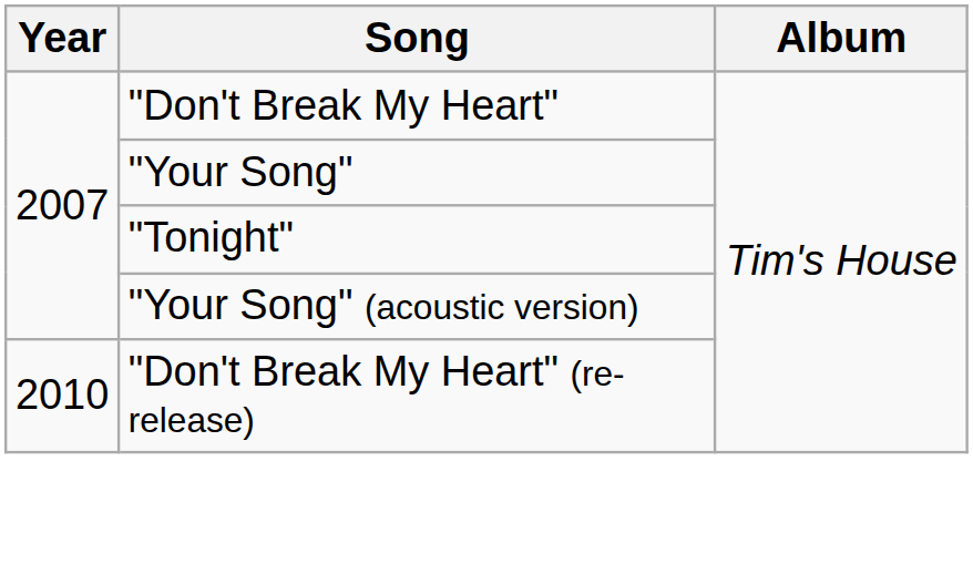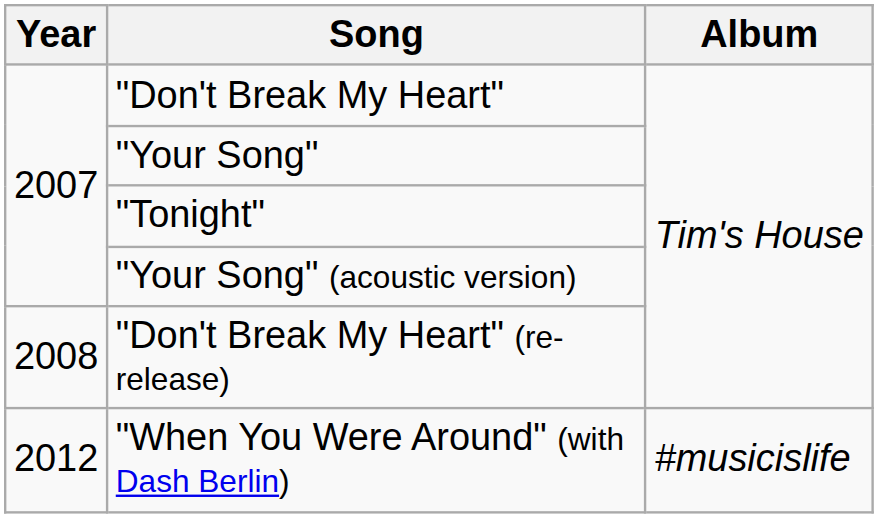 <table class="wikitable">
 <tr>
 <th>Year</th>
 <th style="width:220px;">Song</th>
 <th>Album</th>
 </tr>
 <tr>
 <td rowspan="4">2007</td>
 <td>"Don't Break My Heart"</td>
 <td rowspan="5"><em>Tim's House</em></td>
 </tr>
 <tr>
 <td>"Your Song"</td>
 </tr>
 <tr>
 <td>"Tonight"</td>
 </tr>
 <tr>
 <td>"Your Song" <small>(acoustic version)</small></td>
 </tr>
 <tr>
-<td>2010</td>
+<td>2008</td>
 <td>"Don't Break My Heart" <small>(re-release)</small></td>
 </tr>
+<tr>
+<td>2012</td>
+<td>"When You Were Around" <small>(with <a href='#'>Dash Berlin</a>)</small></td>
+<td><em>#musicislife</em></td>
+</tr>
 </table>
